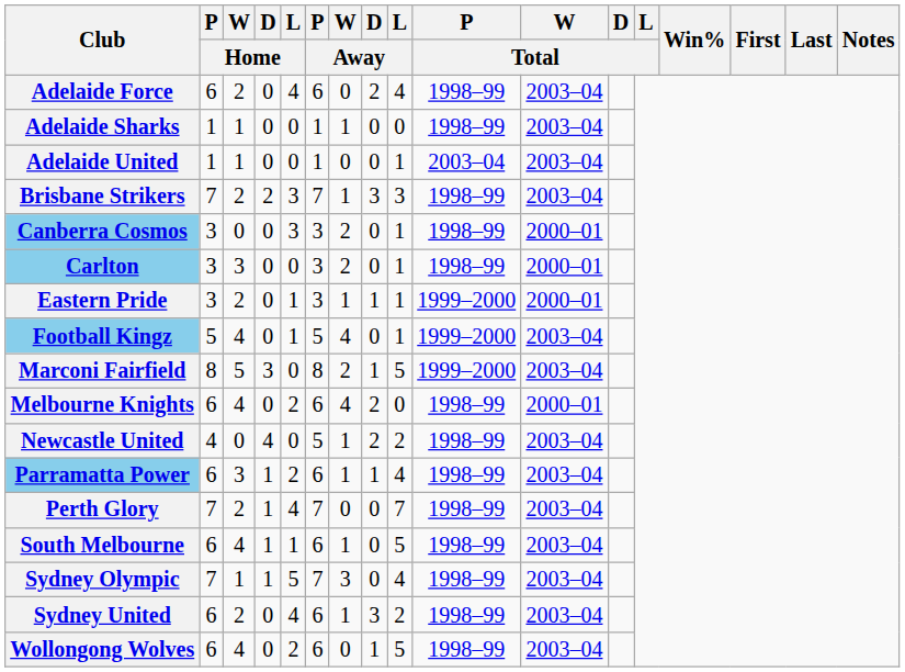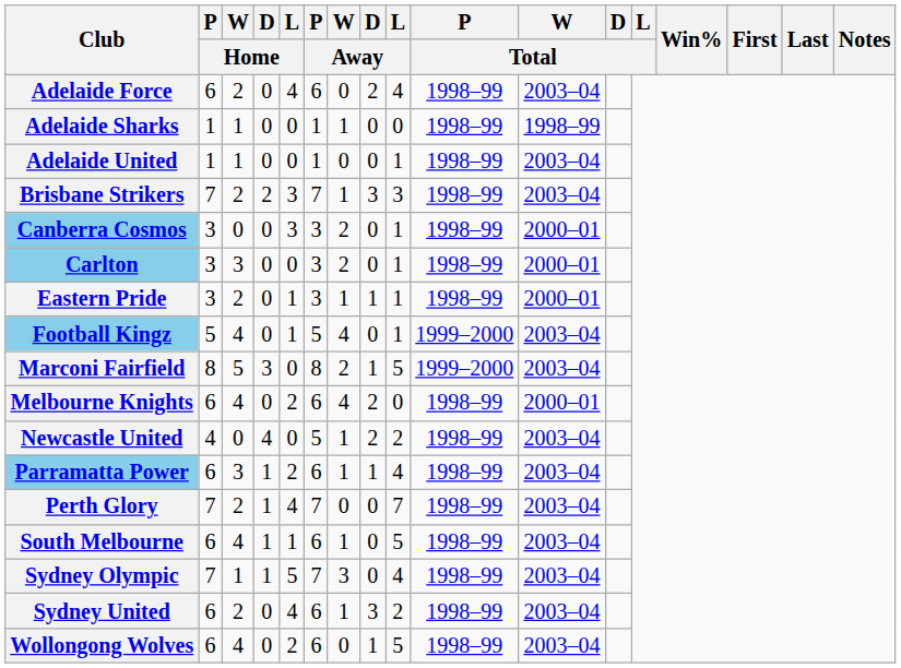 <table class="wikitable plainrowheaders sortable" style="text-align:center">
 <tr>
 <th scope=col rowspan=2>Club</th>
 <th scope=col>P</th>
 <th scope=col>W</th>
 <th scope=col>D</th>
 <th scope=col>L</th>
 <th scope=col>P</th>
 <th scope=col>W</th>
 <th scope=col>D</th>
 <th scope=col>L</th>
 <th scope=col>P</th>
 <th scope=col>W</th>
 <th scope=col>D</th>
 <th scope=col>L</th>
 <th rowspan=2 scope=col>Win%</th>
 <th rowspan=2 scope=col>First</th>
 <th rowspan=2 scope=col>Last</th>
 <th class="unsortable" rowspan=2 scope=col>Notes</th>
 </tr>
 <tr class="unsortable">
 <th colspan=4>Home</th>
 <th colspan=4>Away</th>
 <th colspan=4>Total</th>
 </tr>
 <tr>
 <th scope=row><a href='#'>Adelaide Force</a></th>
 <td>6</td>
 <td>2</td>
 <td>0</td>
 <td>4</td>
 <td>6</td>
 <td>0</td>
 <td>2</td>
 <td>4<br></td>
 <td><a href='#'>1998–99</a></td>
 <td><a href='#'>2003–04</a></td>
 <td></td>
 </tr>
 <tr>
 <th scope=row><a href='#'>Adelaide Sharks</a></th>
 <td>1</td>
 <td>1</td>
 <td>0</td>
 <td>0</td>
 <td>1</td>
 <td>1</td>
 <td>0</td>
 <td>0<br></td>
 <td><a href='#'>1998–99</a></td>
-<td><a href='#'>2003–04</a></td>
+<td><a href='#'>1998–99</a></td>
 <td></td>
 </tr>
 <tr>
 <th scope=row><a href='#'>Adelaide United</a></th>
 <td>1</td>
 <td>1</td>
 <td>0</td>
 <td>0</td>
 <td>1</td>
 <td>0</td>
 <td>0</td>
 <td>1<br></td>
-<td><a href='#'>2003–04</a></td>
+<td><a href='#'>1998–99</a></td>
 <td><a href='#'>2003–04</a></td>
 <td></td>
 </tr>
 <tr>
 <th scope=row><a href='#'>Brisbane Strikers</a></th>
 <td>7</td>
 <td>2</td>
 <td>2</td>
 <td>3</td>
 <td>7</td>
 <td>1</td>
 <td>3</td>
 <td>3<br></td>
 <td><a href='#'>1998–99</a></td>
 <td><a href='#'>2003–04</a></td>
 <td></td>
 </tr>
 <tr>
 <th scope=row style=background:#87CEEB><a href='#'>Canberra Cosmos</a> </th>
 <td>3</td>
 <td>0</td>
 <td>0</td>
 <td>3</td>
 <td>3</td>
 <td>2</td>
 <td>0</td>
 <td>1<br></td>
 <td><a href='#'>1998–99</a></td>
 <td><a href='#'>2000–01</a></td>
 <td></td>
 </tr>
 <tr>
 <th scope=row style=background:#87CEEB><a href='#'>Carlton</a> </th>
 <td>3</td>
 <td>3</td>
 <td>0</td>
 <td>0</td>
 <td>3</td>
 <td>2</td>
 <td>0</td>
 <td>1<br></td>
 <td><a href='#'>1998–99</a></td>
 <td><a href='#'>2000–01</a></td>
 <td></td>
 </tr>
 <tr>
 <th scope=row><a href='#'>Eastern Pride</a></th>
 <td>3</td>
 <td>2</td>
 <td>0</td>
 <td>1</td>
 <td>3</td>
 <td>1</td>
 <td>1</td>
 <td>1<br></td>
-<td><a href='#'>1999–2000</a></td>
+<td><a href='#'>1998–99</a></td>
 <td><a href='#'>2000–01</a></td>
 <td></td>
 </tr>
 <tr>
 <th scope=row style=background:#87CEEB><a href='#'>Football Kingz</a> </th>
 <td>5</td>
 <td>4</td>
 <td>0</td>
 <td>1</td>
 <td>5</td>
 <td>4</td>
 <td>0</td>
 <td>1<br></td>
 <td><a href='#'>1999–2000</a></td>
 <td><a href='#'>2003–04</a></td>
 <td></td>
 </tr>
 <tr>
 <th scope=row><a href='#'>Marconi Fairfield</a></th>
 <td>8</td>
 <td>5</td>
 <td>3</td>
 <td>0</td>
 <td>8</td>
 <td>2</td>
 <td>1</td>
 <td>5<br></td>
 <td><a href='#'>1999–2000</a></td>
 <td><a href='#'>2003–04</a></td>
 <td></td>
 </tr>
 <tr>
 <th scope=row><a href='#'>Melbourne Knights</a></th>
 <td>6</td>
 <td>4</td>
 <td>0</td>
 <td>2</td>
 <td>6</td>
 <td>4</td>
 <td>2</td>
 <td>0<br></td>
 <td><a href='#'>1998–99</a></td>
 <td><a href='#'>2000–01</a></td>
 <td></td>
 </tr>
 <tr>
 <th scope=row><a href='#'>Newcastle United</a></th>
 <td>4</td>
 <td>0</td>
 <td>4</td>
 <td>0</td>
 <td>5</td>
 <td>1</td>
 <td>2</td>
 <td>2<br></td>
 <td><a href='#'>1998–99</a></td>
 <td><a href='#'>2003–04</a></td>
 <td></td>
 </tr>
 <tr>
 <th scope=row style=background:#87CEEB><a href='#'>Parramatta Power</a> </th>
 <td>6</td>
 <td>3</td>
 <td>1</td>
 <td>2</td>
 <td>6</td>
 <td>1</td>
 <td>1</td>
 <td>4<br></td>
 <td><a href='#'>1998–99</a></td>
 <td><a href='#'>2003–04</a></td>
 <td></td>
 </tr>
 <tr>
 <th scope=row><a href='#'>Perth Glory</a></th>
 <td>7</td>
 <td>2</td>
 <td>1</td>
 <td>4</td>
 <td>7</td>
 <td>0</td>
 <td>0</td>
 <td>7<br></td>
 <td><a href='#'>1998–99</a></td>
 <td><a href='#'>2003–04</a></td>
 <td></td>
 </tr>
 <tr>
 <th scope=row><a href='#'>South Melbourne</a></th>
 <td>6</td>
 <td>4</td>
 <td>1</td>
 <td>1</td>
 <td>6</td>
 <td>1</td>
 <td>0</td>
 <td>5<br></td>
 <td><a href='#'>1998–99</a></td>
 <td><a href='#'>2003–04</a></td>
 <td></td>
 </tr>
 <tr>
 <th scope=row><a href='#'>Sydney Olympic</a></th>
 <td>7</td>
 <td>1</td>
 <td>1</td>
 <td>5</td>
 <td>7</td>
 <td>3</td>
 <td>0</td>
 <td>4<br></td>
 <td><a href='#'>1998–99</a></td>
 <td><a href='#'>2003–04</a></td>
 <td></td>
 </tr>
 <tr>
 <th scope=row><a href='#'>Sydney United</a></th>
 <td>6</td>
 <td>2</td>
 <td>0</td>
 <td>4</td>
 <td>6</td>
 <td>1</td>
 <td>3</td>
 <td>2<br></td>
 <td><a href='#'>1998–99</a></td>
 <td><a href='#'>2003–04</a></td>
 <td></td>
 </tr>
 <tr>
 <th scope=row><a href='#'>Wollongong Wolves</a></th>
 <td>6</td>
 <td>4</td>
 <td>0</td>
 <td>2</td>
 <td>6</td>
 <td>0</td>
 <td>1</td>
 <td>5<br></td>
 <td><a href='#'>1998–99</a></td>
 <td><a href='#'>2003–04</a></td>
 <td></td>
 </tr>
 </table>
